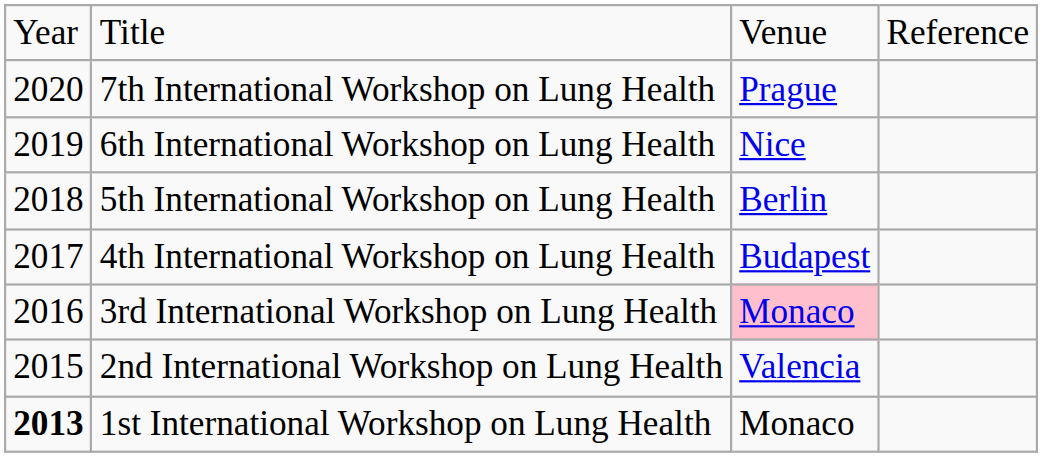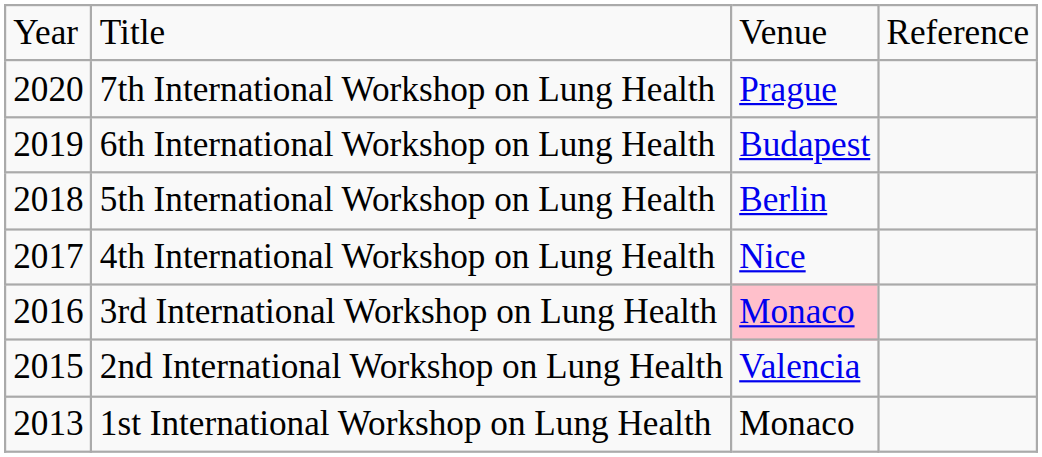 <table class="wikitable">
 <tr>
 <td>Year</td>
 <td>Title</td>
 <td>Venue</td>
 <td>Reference</td>
 </tr>
 <tr>
 <td>2020</td>
 <td>7th International Workshop on Lung Health</td>
 <td><a href='#'>Prague</a></td>
 <td></td>
 </tr>
 <tr>
 <td>2019</td>
 <td>6th International Workshop on Lung Health</td>
-<td><a href='#'>Nice</a></td>
+<td><a href='#'>Budapest</a></td>
 <td></td>
 </tr>
 <tr>
 <td>2018</td>
 <td>5th International Workshop on Lung Health</td>
 <td><a href='#'>Berlin</a></td>
 <td></td>
 </tr>
 <tr>
 <td>2017</td>
 <td>4th International Workshop on Lung Health</td>
-<td><a href='#'>Budapest</a></td>
+<td><a href='#'>Nice</a></td>
 <td></td>
 </tr>
 <tr>
 <td>2016</td>
 <td>3rd International Workshop on Lung Health</td>
 <td style="background: pink;"><a href='#'>Monaco</a></td>
 <td></td>
 </tr>
 <tr>
 <td>2015</td>
 <td>2nd International Workshop on Lung Health</td>
 <td><a href='#'>Valencia</a></td>
 <td></td>
 </tr>
 <tr>
-<td><strong>2013</strong></td>
+<td>2013</td>
 <td>1st International Workshop on Lung Health</td>
 <td>Monaco</td>
 <td></td>
 </tr>
 </table>
